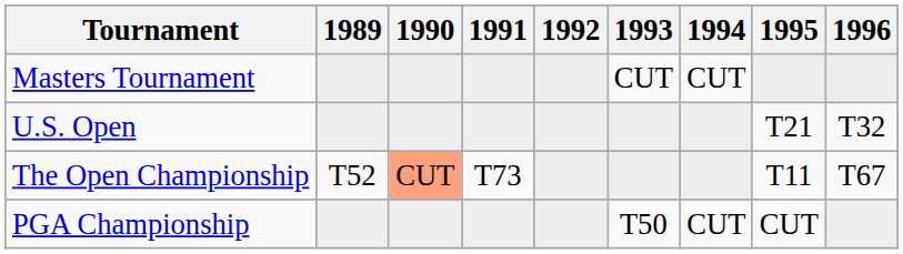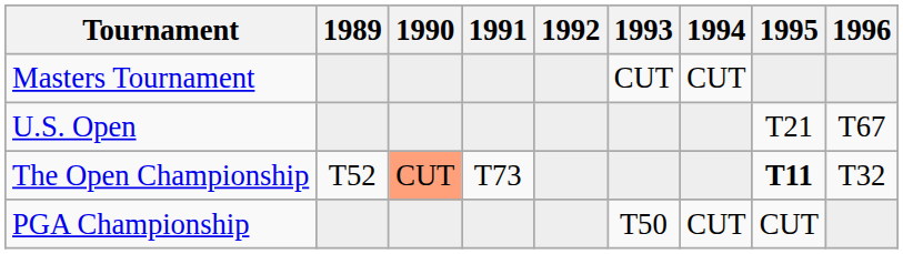 <table class="wikitable" style="font-size:95%;text-align:center;">
 <tr>
 <th>Tournament</th>
 <th>1989</th>
 <th>1990</th>
 <th>1991</th>
 <th>1992</th>
 <th>1993</th>
 <th>1994</th>
 <th>1995</th>
 <th>1996</th>
 </tr>
 <tr>
 <td align=left><a href='#'>Masters Tournament</a></td>
 <td style="background:#eeeeee;"></td>
 <td style="background:#eeeeee;"></td>
 <td style="background:#eeeeee;"></td>
 <td style="background:#eeeeee;"></td>
 <td>CUT</td>
 <td>CUT</td>
 <td style="background:#eeeeee;"></td>
 <td style="background:#eeeeee;"></td>
 </tr>
 <tr>
 <td align=left><a href='#'>U.S. Open</a></td>
 <td style="background:#eeeeee;"></td>
 <td style="background:#eeeeee;"></td>
 <td style="background:#eeeeee;"></td>
 <td style="background:#eeeeee;"></td>
 <td style="background:#eeeeee;"></td>
 <td style="background:#eeeeee;"></td>
 <td>T21</td>
-<td>T32</td>
+<td>T67</td>
 </tr>
 <tr>
 <td align=left><a href='#'>The Open Championship</a></td>
 <td>T52</td>
 <td style="background: lightsalmon;">CUT</td>
 <td>T73</td>
 <td style="background:#eeeeee;"></td>
 <td style="background:#eeeeee;"></td>
 <td style="background:#eeeeee;"></td>
-<td>T11</td>
-<td>T67</td>
+<td><strong>T11</strong></td>
+<td>T32</td>
 </tr>
 <tr>
 <td align=left><a href='#'>PGA Championship</a></td>
 <td style="background:#eeeeee;"></td>
 <td style="background:#eeeeee;"></td>
 <td style="background:#eeeeee;"></td>
 <td style="background:#eeeeee;"></td>
 <td>T50</td>
 <td>CUT</td>
 <td>CUT</td>
 <td style="background:#eeeeee;"></td>
 </tr>
 </table>
